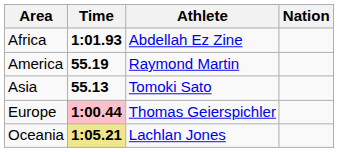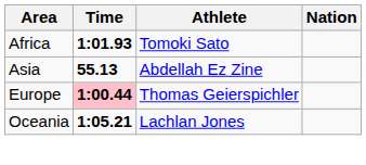 <table class="wikitable">
 <tr>
 <th>Area</th>
 <th>Time</th>
 <th>Athlete</th>
 <th>Nation</th>
 </tr>
 <tr>
 <td>Africa</td>
 <td><strong>1:01.93</strong></td>
-<td><a href='#'>Abdellah Ez Zine</a></td>
-<td></td>
-</tr>
-<tr>
-<td>America</td>
-<td><strong>55.19</strong></td>
-<td><a href='#'>Raymond Martin</a></td>
+<td><a href='#'>Tomoki Sato</a></td>
 <td></td>
 </tr>
 <tr>
 <td>Asia</td>
 <td><strong>55.13</strong> </td>
-<td><a href='#'>Tomoki Sato</a></td>
+<td><a href='#'>Abdellah Ez Zine</a></td>
 <td></td>
 </tr>
 <tr>
 <td>Europe</td>
 <td style="background: pink;"><strong>1:00.44</strong></td>
 <td><a href='#'>Thomas Geierspichler</a></td>
 <td></td>
 </tr>
 <tr>
 <td>Oceania</td>
-<td style="background: khaki;"><strong>1:05.21</strong></td>
+<td><strong>1:05.21</strong></td>
 <td><a href='#'>Lachlan Jones</a></td>
 <td></td>
 </tr>
 </table>
